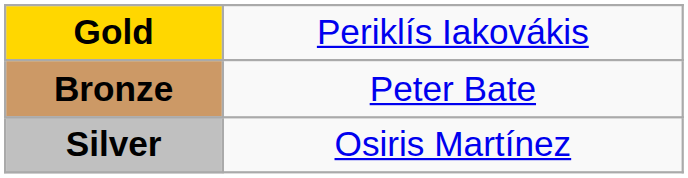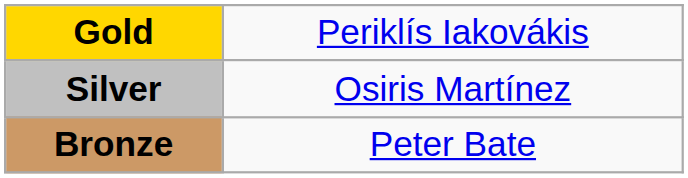 <table class="wikitable" style="text-align:center; " width="35%">
 <tr>
 <td bgcolor="gold"><strong>Gold</strong></td>
 <td><a href='#'>Periklís Iakovákis</a><br>  <small><em></em></small></td>
 </tr>
 <tr>
+<td bgcolor="silver"><strong>Silver</strong></td>
+<td><a href='#'>Osiris Martínez</a><br>  <small><em></em></small></td>
+</tr>
+<tr>
 <td bgcolor="CC9966"><strong>Bronze</strong></td>
 <td><a href='#'>Peter Bate</a><br>  <small><em></em></small></td>
 </tr>
-<tr>
-<td bgcolor="silver"><strong>Silver</strong></td>
-<td><a href='#'>Osiris Martínez</a><br>  <small><em></em></small></td>
-</tr>
 </table>
